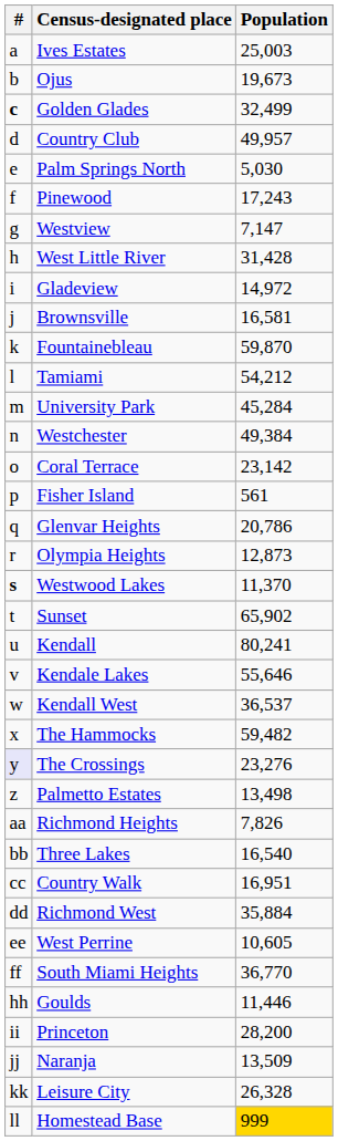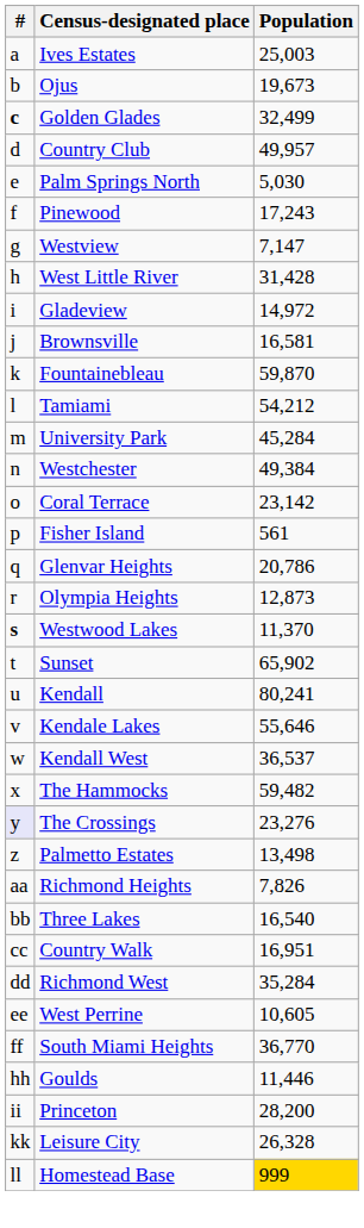 <table class="wikitable sortable">
 <tr>
 <th>#</th>
 <th>Census-designated place</th>
 <th>Population</th>
 </tr>
 <tr>
 <td>a</td>
 <td><a href='#'>Ives Estates</a></td>
 <td>25,003</td>
 </tr>
 <tr>
 <td>b</td>
 <td><a href='#'>Ojus</a></td>
 <td>19,673</td>
 </tr>
 <tr>
 <td><strong>c</strong></td>
 <td><a href='#'>Golden Glades</a></td>
 <td>32,499</td>
 </tr>
 <tr>
 <td>d</td>
 <td><a href='#'>Country Club</a></td>
 <td>49,957</td>
 </tr>
 <tr>
 <td>e</td>
 <td><a href='#'>Palm Springs North</a></td>
 <td>5,030</td>
 </tr>
 <tr>
 <td>f</td>
 <td><a href='#'>Pinewood</a></td>
 <td>17,243</td>
 </tr>
 <tr>
 <td>g</td>
 <td><a href='#'>Westview</a></td>
 <td>7,147</td>
 </tr>
 <tr>
 <td>h</td>
 <td><a href='#'>West Little River</a></td>
 <td>31,428</td>
 </tr>
 <tr>
 <td>i</td>
 <td><a href='#'>Gladeview</a></td>
 <td>14,972</td>
 </tr>
 <tr>
 <td>j</td>
 <td><a href='#'>Brownsville</a></td>
 <td>16,581</td>
 </tr>
 <tr>
 <td>k</td>
 <td><a href='#'>Fountainebleau</a></td>
 <td>59,870</td>
 </tr>
 <tr>
 <td>l</td>
 <td><a href='#'>Tamiami</a></td>
 <td>54,212</td>
 </tr>
 <tr>
 <td>m</td>
 <td><a href='#'>University Park</a></td>
 <td>45,284</td>
 </tr>
 <tr>
 <td>n</td>
 <td><a href='#'>Westchester</a></td>
 <td>49,384</td>
 </tr>
 <tr>
 <td>o</td>
 <td><a href='#'>Coral Terrace</a></td>
 <td>23,142</td>
 </tr>
 <tr>
 <td>p</td>
 <td><a href='#'>Fisher Island</a></td>
 <td>561</td>
 </tr>
 <tr>
 <td>q</td>
 <td><a href='#'>Glenvar Heights</a></td>
 <td>20,786</td>
 </tr>
 <tr>
 <td>r</td>
 <td><a href='#'>Olympia Heights</a></td>
 <td>12,873</td>
 </tr>
 <tr>
 <td><strong>s</strong></td>
 <td><a href='#'>Westwood Lakes</a></td>
 <td>11,370</td>
 </tr>
 <tr>
 <td>t</td>
 <td><a href='#'>Sunset</a></td>
 <td>65,902</td>
 </tr>
 <tr>
 <td>u</td>
 <td><a href='#'>Kendall</a></td>
 <td>80,241</td>
 </tr>
 <tr>
 <td>v</td>
 <td><a href='#'>Kendale Lakes</a></td>
 <td>55,646</td>
 </tr>
 <tr>
 <td>w</td>
 <td><a href='#'>Kendall West</a></td>
 <td>36,537</td>
 </tr>
 <tr>
 <td>x</td>
 <td><a href='#'>The Hammocks</a></td>
 <td>59,482</td>
 </tr>
 <tr>
 <td style="background: lavender;">y</td>
 <td><a href='#'>The Crossings</a></td>
 <td>23,276</td>
 </tr>
 <tr>
 <td>z</td>
 <td><a href='#'>Palmetto Estates</a></td>
 <td>13,498</td>
 </tr>
 <tr>
 <td>aa</td>
 <td><a href='#'>Richmond Heights</a></td>
 <td>7,826</td>
 </tr>
 <tr>
 <td>bb</td>
 <td><a href='#'>Three Lakes</a></td>
 <td>16,540</td>
 </tr>
 <tr>
 <td>cc</td>
 <td><a href='#'>Country Walk</a></td>
 <td>16,951</td>
 </tr>
 <tr>
 <td>dd</td>
 <td><a href='#'>Richmond West</a></td>
-<td>35,884</td>
+<td>35,284</td>
 </tr>
 <tr>
 <td>ee</td>
 <td><a href='#'>West Perrine</a></td>
 <td>10,605</td>
 </tr>
 <tr>
 <td>ff</td>
 <td><a href='#'>South Miami Heights</a></td>
 <td>36,770</td>
 </tr>
 <tr>
 <td>hh</td>
 <td><a href='#'>Goulds</a></td>
 <td>11,446</td>
 </tr>
 <tr>
 <td>ii</td>
 <td><a href='#'>Princeton</a></td>
 <td>28,200</td>
 </tr>
 <tr>
-<td>jj</td>
-<td><a href='#'>Naranja</a></td>
-<td>13,509</td>
-</tr>
-<tr>
 <td>kk</td>
 <td><a href='#'>Leisure City</a></td>
 <td>26,328</td>
 </tr>
 <tr>
 <td>ll</td>
 <td><a href='#'>Homestead Base</a></td>
 <td style="background: gold;">999</td>
 </tr>
 </table>
